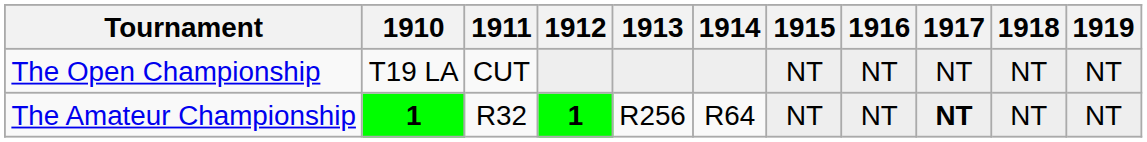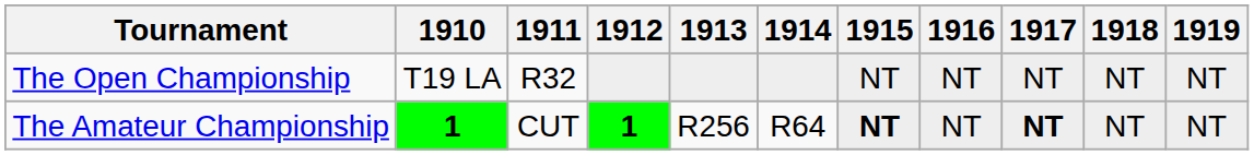 <table class="wikitable" style="font-size:95%;text-align:center;">
 <tr>
 <th>Tournament</th>
 <th>1910</th>
 <th>1911</th>
 <th>1912</th>
 <th>1913</th>
 <th>1914</th>
 <th>1915</th>
 <th>1916</th>
 <th>1917</th>
 <th>1918</th>
 <th>1919</th>
 </tr>
 <tr>
 <td align=left><a href='#'>The Open Championship</a></td>
 <td>T19 <span>LA</span></td>
-<td>CUT</td>
+<td>R32</td>
 <td style="background:#eeeeee;"></td>
 <td style="background:#eeeeee;"></td>
 <td style="background:#eeeeee;"></td>
 <td style="background:#eeeeee;">NT</td>
 <td style="background:#eeeeee;">NT</td>
 <td style="background:#eeeeee;">NT</td>
 <td style="background:#eeeeee;">NT</td>
 <td style="background:#eeeeee;">NT</td>
 </tr>
 <tr>
 <td align=left><a href='#'>The Amateur Championship</a></td>
 <td style="background:#00ff00;"><strong>1</strong></td>
-<td>R32</td>
+<td>CUT</td>
 <td style="background:#00ff00;"><strong>1</strong></td>
 <td>R256</td>
 <td>R64</td>
-<td style="background:#eeeeee;">NT</td>
+<td style="background:#eeeeee;"><strong>NT</strong></td>
 <td style="background:#eeeeee;">NT</td>
 <td style="background:#eeeeee;"><strong>NT</strong></td>
 <td style="background:#eeeeee;">NT</td>
 <td style="background:#eeeeee;">NT</td>
 </tr>
 </table>
